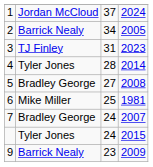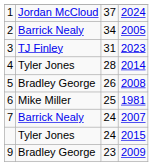 <table class="wikitable">
 <tr>
 </tr>
 <tr>
 <td>1</td>
 <td><a href='#'>Jordan McCloud</a></td>
 <td><abbr>37</abbr></td>
 <td><a href='#'>2024</a></td>
 </tr>
 <tr>
 <td>2</td>
 <td><a href='#'>Barrick Nealy</a></td>
 <td><abbr>34</abbr></td>
 <td><a href='#'>2005</a></td>
 </tr>
 <tr>
 <td>3</td>
 <td><a href='#'>TJ Finley</a></td>
 <td><abbr>31</abbr></td>
 <td><a href='#'>2023</a></td>
 </tr>
 <tr>
 <td>4</td>
 <td>Tyler Jones</td>
 <td><abbr>28</abbr></td>
 <td><a href='#'>2014</a></td>
 </tr>
 <tr>
 <td>5</td>
 <td>Bradley George</td>
-<td><abbr>27</abbr></td>
+<td><abbr>26</abbr></td>
 <td><a href='#'>2008</a></td>
 </tr>
 <tr>
 <td>6</td>
 <td>Mike Miller</td>
 <td><abbr>25</abbr></td>
 <td><a href='#'>1981</a></td>
 </tr>
 <tr>
 <td>7</td>
-<td>Bradley George</td>
+<td><a href='#'>Barrick Nealy</a></td>
 <td><abbr>24</abbr></td>
 <td><a href='#'>2007</a></td>
 </tr>
 <tr>
 <td></td>
 <td>Tyler Jones</td>
 <td><abbr>24</abbr></td>
 <td><a href='#'>2015</a></td>
 </tr>
 <tr>
 <td>9</td>
-<td><a href='#'>Barrick Nealy</a></td>
+<td>Bradley George</td>
 <td><abbr>23</abbr></td>
 <td><a href='#'>2009</a></td>
 </tr>
 </table>
